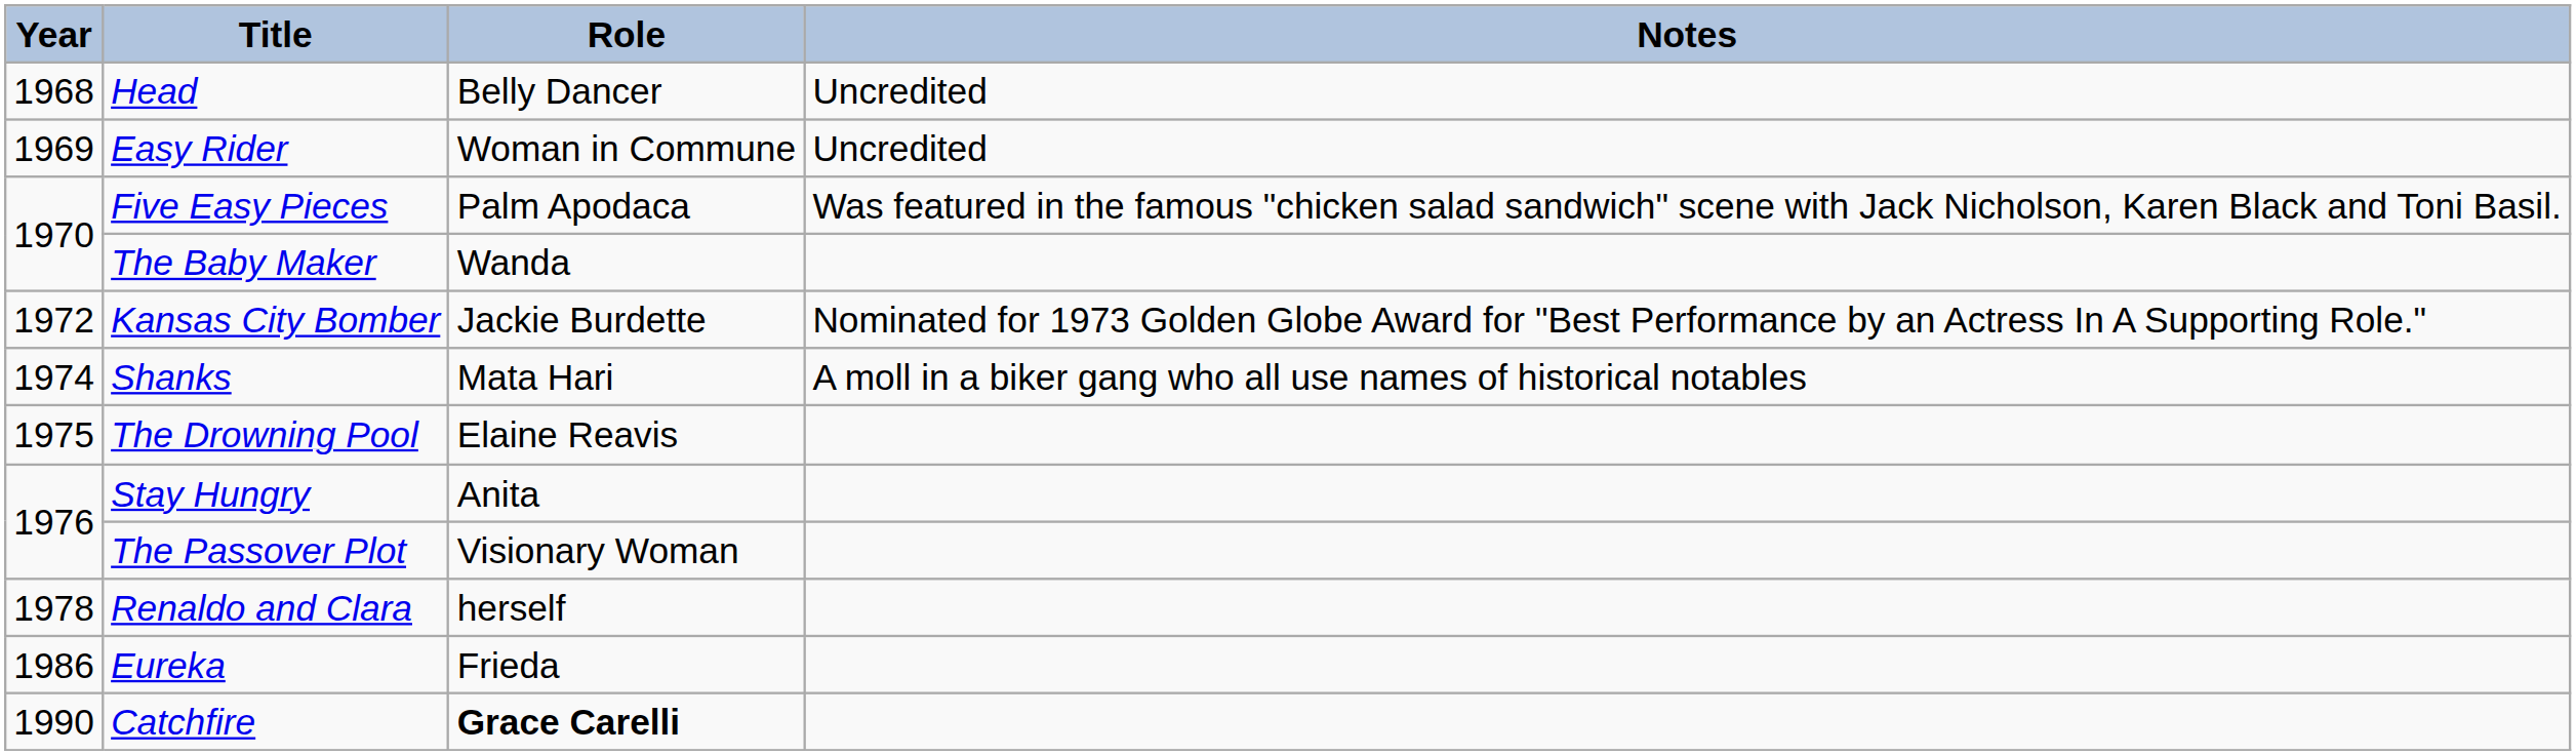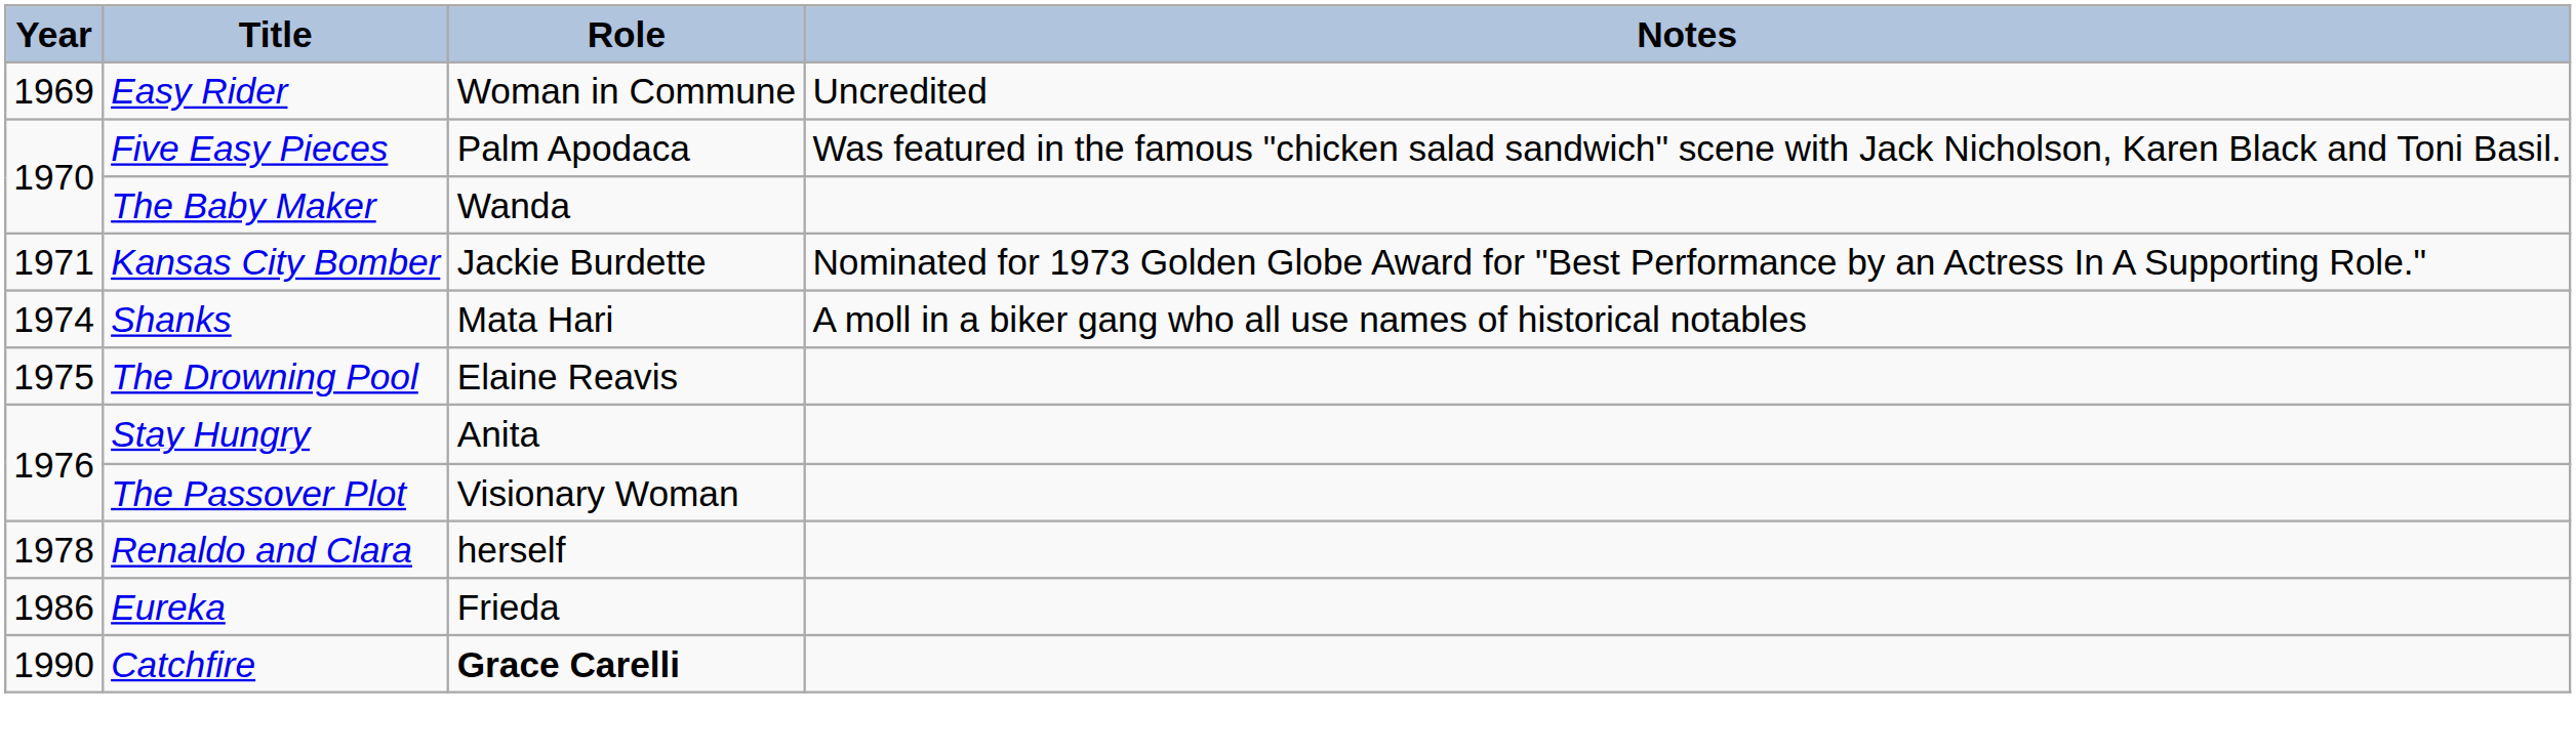 <table class="wikitable" style="font-size: 95%;">
 <tr>
 <th style="background:#B0C4DE;">Year</th>
 <th style="background:#B0C4DE;">Title</th>
 <th style="background:#B0C4DE;">Role</th>
 <th style="background:#B0C4DE;">Notes</th>
-</tr>
-<tr>
-<td rowspan="1">1968</td>
-<td><em><a href='#'>Head</a></em></td>
-<td>Belly Dancer</td>
-<td>Uncredited<br></td>
 </tr>
 <tr>
 <td rowspan="1">1969</td>
 <td><em><a href='#'>Easy Rider</a></em></td>
 <td>Woman in Commune</td>
 <td>Uncredited</td>
 </tr>
 <tr>
 <td rowspan="2">1970</td>
 <td><em><a href='#'>Five Easy Pieces</a></em></td>
 <td>Palm Apodaca</td>
 <td>Was featured in the famous "chicken salad sandwich" scene with Jack Nicholson, Karen Black and Toni Basil.</td>
 </tr>
 <tr>
 <td><em><a href='#'>The Baby Maker</a></em></td>
 <td>Wanda</td>
 <td></td>
 </tr>
 <tr>
-<td rowspan="1">1972</td>
+<td rowspan="1">1971</td>
 <td><em><a href='#'>Kansas City Bomber</a></em></td>
 <td>Jackie Burdette</td>
 <td>Nominated for 1973 Golden Globe Award for "Best Performance by an Actress In A Supporting Role."</td>
 </tr>
 <tr>
 <td rowspan="1">1974</td>
 <td><em><a href='#'>Shanks</a></em></td>
 <td>Mata Hari</td>
 <td>A moll in a biker gang who all use names of historical notables</td>
 </tr>
 <tr>
 <td rowspan="1">1975</td>
 <td><em><a href='#'>The Drowning Pool</a></em></td>
 <td>Elaine Reavis</td>
 <td></td>
 </tr>
 <tr>
 <td rowspan="2">1976</td>
 <td><em><a href='#'>Stay Hungry</a></em></td>
 <td>Anita</td>
 <td></td>
 </tr>
 <tr>
 <td><em><a href='#'>The Passover Plot</a></em></td>
 <td>Visionary Woman</td>
 <td></td>
 </tr>
 <tr>
 <td rowspan="1">1978</td>
 <td><em><a href='#'>Renaldo and Clara</a></em></td>
 <td>herself</td>
 <td></td>
 </tr>
 <tr>
 <td rowspan="1">1986</td>
 <td><em><a href='#'>Eureka</a></em></td>
 <td>Frieda</td>
 <td></td>
 </tr>
 <tr>
 <td rowspan="1">1990</td>
 <td><em><a href='#'>Catchfire</a></em></td>
 <td><strong>Grace Carelli</strong></td>
 <td></td>
 </tr>
 </table>
